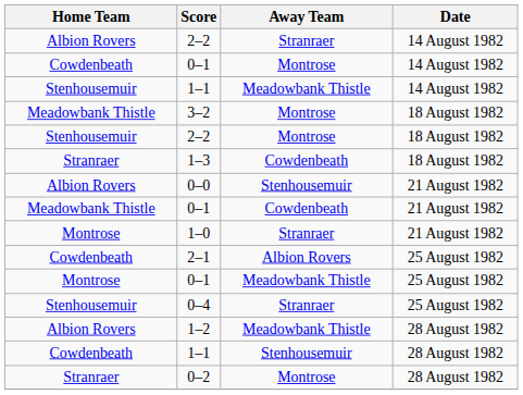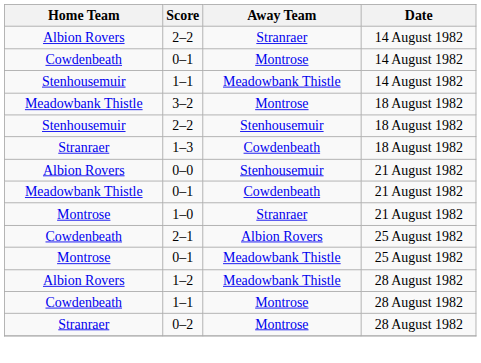 <table class="wikitable" style="text-align:center;">
 <tr>
 <th width=175>Home Team</th>
 <th width=20>Score</th>
 <th width=175>Away Team</th>
 <th width= 125>Date</th>
 </tr>
 <tr>
 <td><a href='#'>Albion Rovers</a></td>
 <td>2–2</td>
 <td><a href='#'>Stranraer</a></td>
 <td>14 August 1982</td>
 </tr>
 <tr>
 <td><a href='#'>Cowdenbeath</a></td>
 <td>0–1</td>
 <td><a href='#'>Montrose</a></td>
 <td>14 August 1982</td>
 </tr>
 <tr>
 <td><a href='#'>Stenhousemuir</a></td>
 <td>1–1</td>
 <td><a href='#'>Meadowbank Thistle</a></td>
 <td>14 August 1982</td>
 </tr>
 <tr>
 <td><a href='#'>Meadowbank Thistle</a></td>
 <td>3–2</td>
 <td><a href='#'>Montrose</a></td>
 <td>18 August 1982</td>
 </tr>
 <tr>
 <td><a href='#'>Stenhousemuir</a></td>
 <td>2–2</td>
-<td><a href='#'>Montrose</a></td>
+<td><a href='#'>Stenhousemuir</a></td>
 <td>18 August 1982</td>
 </tr>
 <tr>
 <td><a href='#'>Stranraer</a></td>
 <td>1–3</td>
 <td><a href='#'>Cowdenbeath</a></td>
 <td>18 August 1982</td>
 </tr>
 <tr>
 <td><a href='#'>Albion Rovers</a></td>
 <td>0–0</td>
 <td><a href='#'>Stenhousemuir</a></td>
 <td>21 August 1982</td>
 </tr>
 <tr>
 <td><a href='#'>Meadowbank Thistle</a></td>
 <td>0–1</td>
 <td><a href='#'>Cowdenbeath</a></td>
 <td>21 August 1982</td>
 </tr>
 <tr>
 <td><a href='#'>Montrose</a></td>
 <td>1–0</td>
 <td><a href='#'>Stranraer</a></td>
 <td>21 August 1982</td>
 </tr>
 <tr>
 <td><a href='#'>Cowdenbeath</a></td>
 <td>2–1</td>
 <td><a href='#'>Albion Rovers</a></td>
 <td>25 August 1982</td>
 </tr>
 <tr>
 <td><a href='#'>Montrose</a></td>
 <td>0–1</td>
 <td><a href='#'>Meadowbank Thistle</a></td>
 <td>25 August 1982</td>
 </tr>
 <tr>
-<td><a href='#'>Stenhousemuir</a></td>
-<td>0–4</td>
-<td><a href='#'>Stranraer</a></td>
-<td>25 August 1982</td>
-</tr>
-<tr>
 <td><a href='#'>Albion Rovers</a></td>
 <td>1–2</td>
 <td><a href='#'>Meadowbank Thistle</a></td>
 <td>28 August 1982</td>
 </tr>
 <tr>
 <td><a href='#'>Cowdenbeath</a></td>
 <td>1–1</td>
-<td><a href='#'>Stenhousemuir</a></td>
+<td><a href='#'>Montrose</a></td>
 <td>28 August 1982</td>
 </tr>
 <tr>
 <td><a href='#'>Stranraer</a></td>
 <td>0–2</td>
 <td><a href='#'>Montrose</a></td>
 <td>28 August 1982</td>
 </tr>
 <tr>
 </tr>
 </table>
